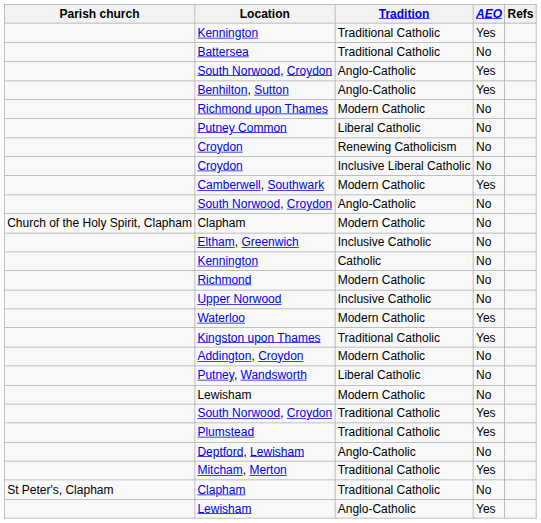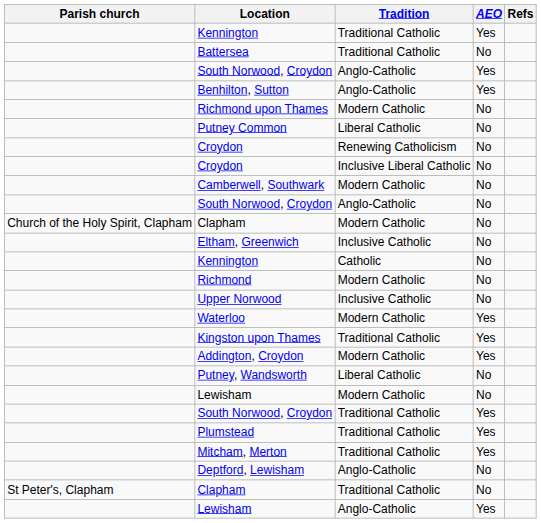 <table class="wikitable sortable">
 <tr>
 <th>Parish church</th>
 <th>Location</th>
 <th><a href='#'>Tradition</a></th>
 <th><em><a href='#'>AEO</a></em></th>
 <th class=unsortable>Refs</th>
 </tr>
 <tr>
 <td></td>
 <td><a href='#'>Kennington</a></td>
 <td>Traditional Catholic</td>
 <td>Yes</td>
 <td></td>
 </tr>
 <tr>
 <td></td>
 <td><a href='#'>Battersea</a></td>
 <td>Traditional Catholic</td>
 <td>No</td>
 <td></td>
 </tr>
 <tr>
 <td></td>
 <td><a href='#'>South Norwood</a>, <a href='#'>Croydon</a></td>
 <td>Anglo-Catholic</td>
 <td>Yes</td>
 <td></td>
 </tr>
 <tr>
 <td></td>
 <td><a href='#'>Benhilton</a>, <a href='#'>Sutton</a></td>
 <td>Anglo-Catholic</td>
 <td>Yes</td>
 <td></td>
 </tr>
 <tr>
 <td></td>
 <td><a href='#'>Richmond upon Thames</a></td>
 <td>Modern Catholic</td>
 <td>No</td>
 <td></td>
 </tr>
 <tr>
 <td></td>
 <td><a href='#'>Putney Common</a></td>
 <td>Liberal Catholic</td>
 <td>No</td>
 <td></td>
 </tr>
 <tr>
 <td></td>
 <td><a href='#'>Croydon</a></td>
 <td>Renewing Catholicism</td>
 <td>No</td>
 <td></td>
 </tr>
 <tr>
 <td></td>
 <td><a href='#'>Croydon</a></td>
 <td>Inclusive Liberal Catholic</td>
 <td>No</td>
 <td></td>
 </tr>
 <tr>
 <td></td>
 <td><a href='#'>Camberwell</a>, <a href='#'>Southwark</a></td>
 <td>Modern Catholic</td>
-<td>Yes</td>
+<td>No</td>
 <td></td>
 </tr>
 <tr>
 <td></td>
 <td><a href='#'>South Norwood</a>, <a href='#'>Croydon</a></td>
 <td>Anglo-Catholic</td>
 <td>No</td>
 <td></td>
 </tr>
 <tr>
 <td>Church of the Holy Spirit, Clapham</td>
 <td>Clapham</td>
 <td>Modern Catholic</td>
 <td>No</td>
 <td></td>
 </tr>
 <tr>
 <td></td>
 <td><a href='#'>Eltham</a>, <a href='#'>Greenwich</a></td>
 <td>Inclusive Catholic</td>
 <td>No</td>
 <td></td>
 </tr>
 <tr>
 <td></td>
 <td><a href='#'>Kennington</a></td>
 <td>Catholic</td>
 <td>No</td>
 <td></td>
 </tr>
 <tr>
 <td></td>
 <td><a href='#'>Richmond</a></td>
 <td>Modern Catholic</td>
 <td>No</td>
 <td></td>
 </tr>
 <tr>
 <td></td>
 <td><a href='#'>Upper Norwood</a></td>
 <td>Inclusive Catholic</td>
 <td>No</td>
 <td></td>
 </tr>
 <tr>
 <td></td>
 <td><a href='#'>Waterloo</a></td>
 <td>Modern Catholic</td>
 <td>Yes</td>
 <td></td>
 </tr>
 <tr>
 <td></td>
 <td><a href='#'>Kingston upon Thames</a></td>
 <td>Traditional Catholic</td>
 <td>Yes</td>
 <td></td>
 </tr>
 <tr>
 <td></td>
 <td><a href='#'>Addington</a>, <a href='#'>Croydon</a></td>
 <td>Modern Catholic</td>
-<td>No</td>
+<td>Yes</td>
 <td></td>
 </tr>
 <tr>
 <td></td>
 <td><a href='#'>Putney</a>, <a href='#'>Wandsworth</a></td>
 <td>Liberal Catholic</td>
 <td>No</td>
 <td></td>
 </tr>
 <tr>
 <td></td>
 <td>Lewisham</td>
 <td>Modern Catholic</td>
 <td>No</td>
 <td></td>
 </tr>
 <tr>
 <td></td>
 <td><a href='#'>South Norwood</a>, <a href='#'>Croydon</a></td>
 <td>Traditional Catholic</td>
 <td>Yes</td>
 <td></td>
 </tr>
 <tr>
 <td></td>
 <td><a href='#'>Plumstead</a></td>
 <td>Traditional Catholic</td>
 <td>Yes</td>
 <td></td>
 </tr>
 <tr>
 <td></td>
-<td><a href='#'>Deptford</a>, <a href='#'>Lewisham</a></td>
-<td>Anglo-Catholic</td>
-<td>No</td>
+<td><a href='#'>Mitcham</a>, <a href='#'>Merton</a></td>
+<td>Traditional Catholic</td>
+<td>Yes</td>
 <td></td>
 </tr>
 <tr>
 <td></td>
-<td><a href='#'>Mitcham</a>, <a href='#'>Merton</a></td>
-<td>Traditional Catholic</td>
-<td>Yes</td>
+<td><a href='#'>Deptford</a>, <a href='#'>Lewisham</a></td>
+<td>Anglo-Catholic</td>
+<td>No</td>
 <td></td>
 </tr>
 <tr>
 <td>St Peter's, Clapham</td>
 <td><a href='#'>Clapham</a></td>
 <td>Traditional Catholic</td>
 <td>No</td>
 <td></td>
 </tr>
 <tr>
 <td></td>
 <td><a href='#'>Lewisham</a></td>
 <td>Anglo-Catholic</td>
 <td>Yes</td>
 <td></td>
 </tr>
 </table>
